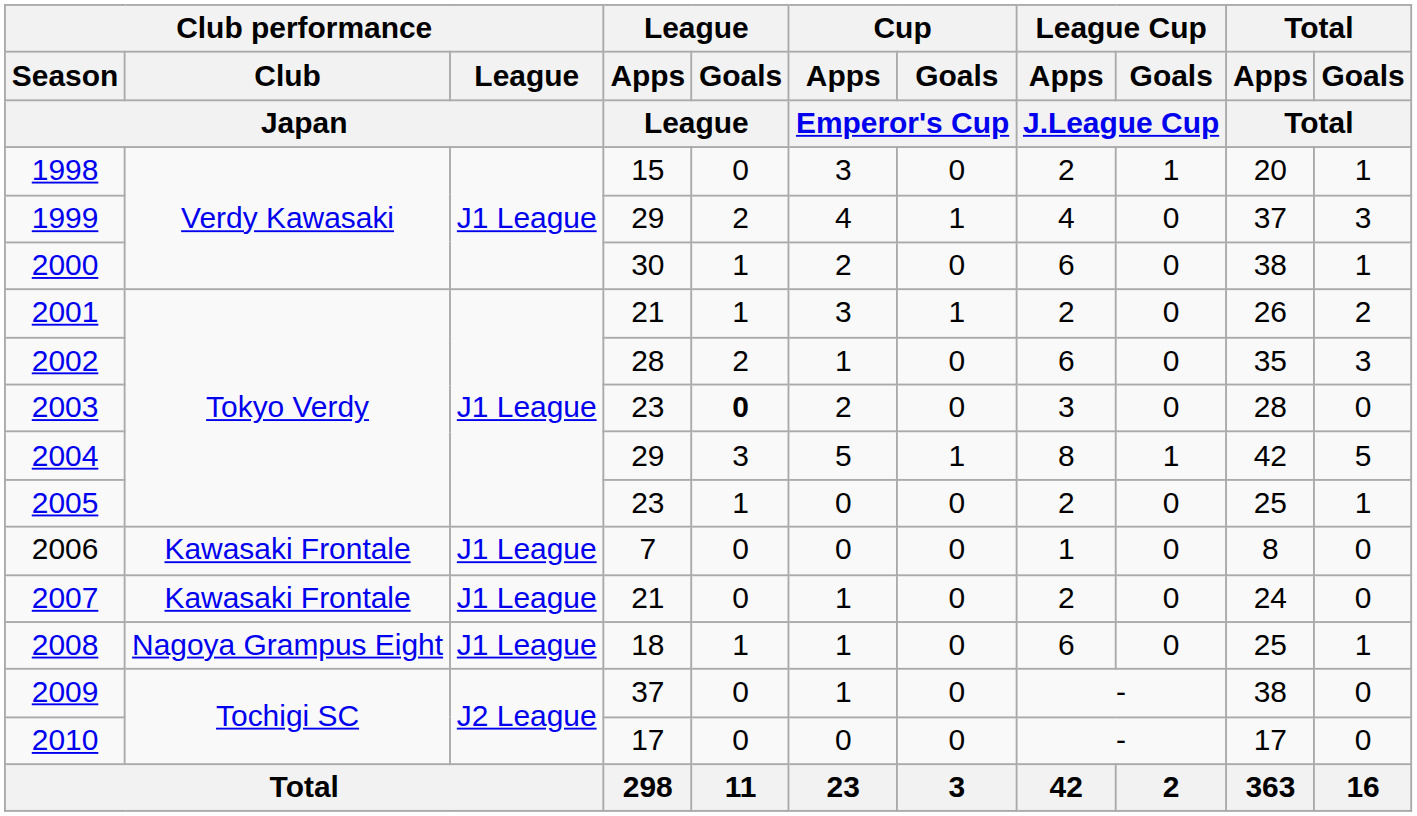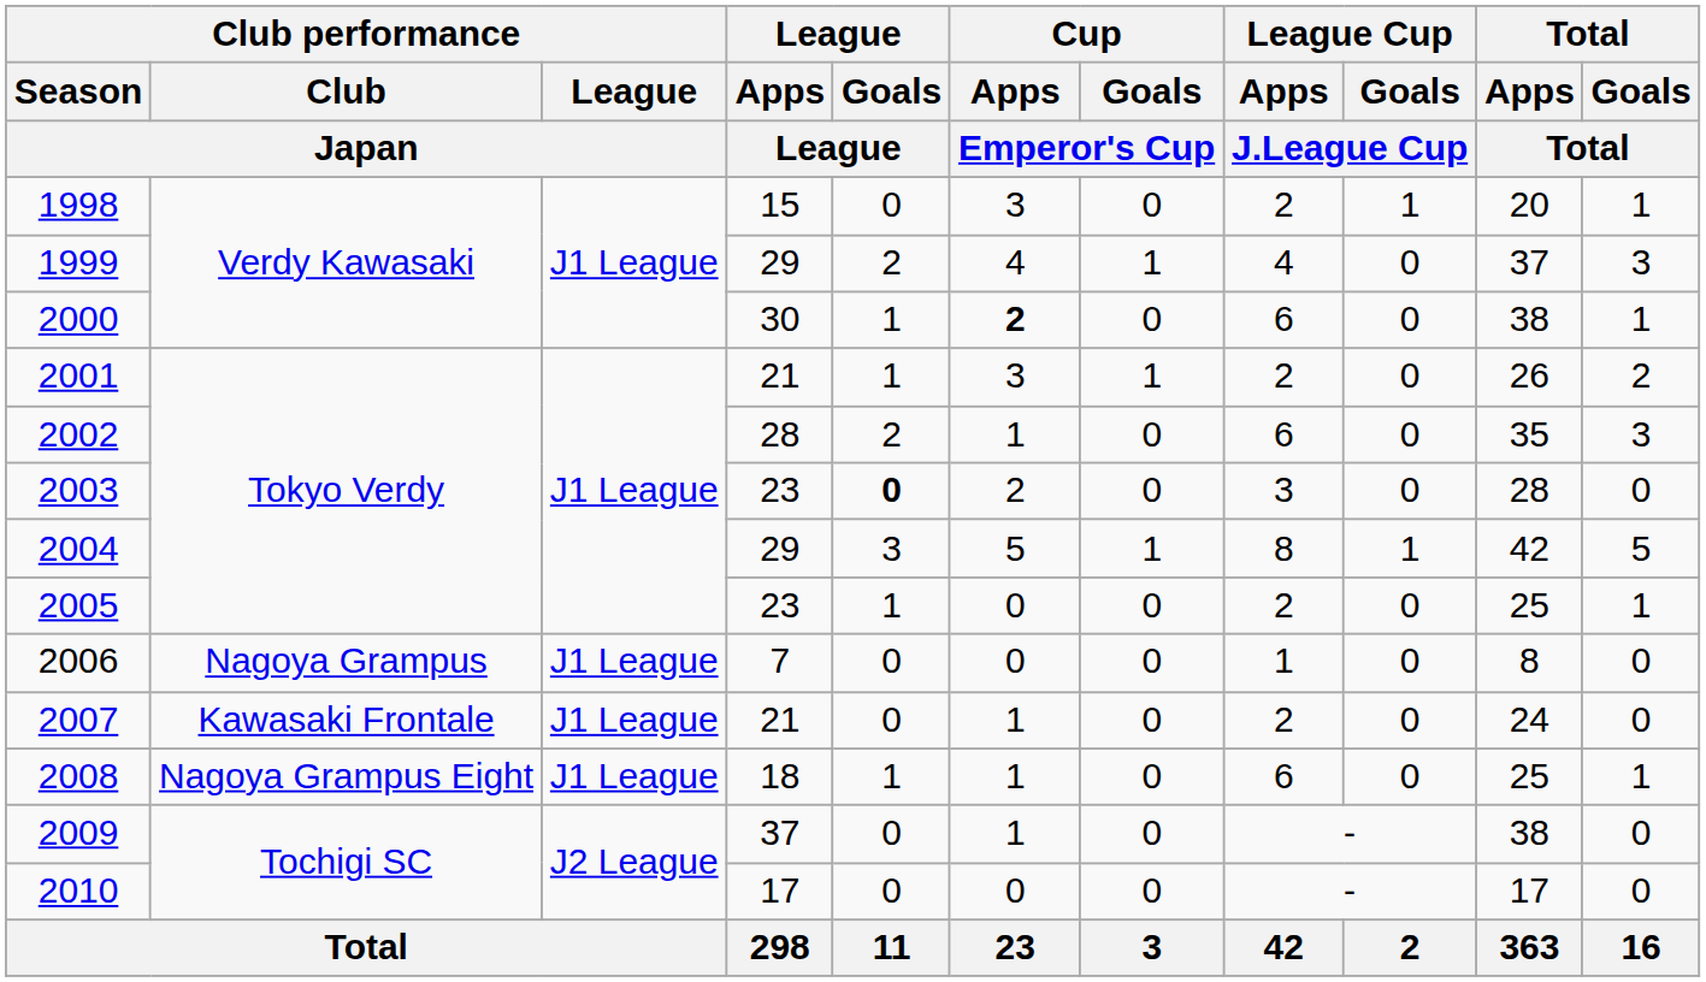 <table class="wikitable" style="text-align:center;">
 <tr>
 <th colspan=3>Club performance</th>
 <th colspan=2>League</th>
 <th colspan=2>Cup</th>
 <th colspan=2>League Cup</th>
 <th colspan=2>Total</th>
 </tr>
 <tr>
 <th>Season</th>
 <th>Club</th>
 <th>League</th>
 <th>Apps</th>
 <th>Goals</th>
 <th>Apps</th>
 <th>Goals</th>
 <th>Apps</th>
 <th>Goals</th>
 <th>Apps</th>
 <th>Goals</th>
 </tr>
 <tr>
 <th colspan=3>Japan</th>
 <th colspan=2>League</th>
 <th colspan=2><a href='#'>Emperor's Cup</a></th>
 <th colspan=2><a href='#'>J.League Cup</a></th>
 <th colspan=2>Total</th>
 </tr>
 <tr>
 <td><a href='#'>1998</a></td>
 <td rowspan="3"><a href='#'>Verdy Kawasaki</a></td>
 <td rowspan="3"><a href='#'>J1 League</a></td>
 <td>15</td>
 <td>0</td>
 <td>3</td>
 <td>0</td>
 <td>2</td>
 <td>1</td>
 <td>20</td>
 <td>1</td>
 </tr>
 <tr>
 <td><a href='#'>1999</a></td>
 <td>29</td>
 <td>2</td>
 <td>4</td>
 <td>1</td>
 <td>4</td>
 <td>0</td>
 <td>37</td>
 <td>3</td>
 </tr>
 <tr>
 <td><a href='#'>2000</a></td>
 <td>30</td>
 <td>1</td>
-<td>2</td>
+<td><strong>2</strong></td>
 <td>0</td>
 <td>6</td>
 <td>0</td>
 <td>38</td>
 <td>1</td>
 </tr>
 <tr>
 <td><a href='#'>2001</a></td>
 <td rowspan="5"><a href='#'>Tokyo Verdy</a></td>
 <td rowspan="5"><a href='#'>J1 League</a></td>
 <td>21</td>
 <td>1</td>
 <td>3</td>
 <td>1</td>
 <td>2</td>
 <td>0</td>
 <td>26</td>
 <td>2</td>
 </tr>
 <tr>
 <td><a href='#'>2002</a></td>
 <td>28</td>
 <td>2</td>
 <td>1</td>
 <td>0</td>
 <td>6</td>
 <td>0</td>
 <td>35</td>
 <td>3</td>
 </tr>
 <tr>
 <td><a href='#'>2003</a></td>
 <td>23</td>
 <td><strong>0</strong></td>
 <td>2</td>
 <td>0</td>
 <td>3</td>
 <td>0</td>
 <td>28</td>
 <td>0</td>
 </tr>
 <tr>
 <td><a href='#'>2004</a></td>
 <td>29</td>
 <td>3</td>
 <td>5</td>
 <td>1</td>
 <td>8</td>
 <td>1</td>
 <td>42</td>
 <td>5</td>
 </tr>
 <tr>
 <td><a href='#'>2005</a></td>
 <td>23</td>
 <td>1</td>
 <td>0</td>
 <td>0</td>
 <td>2</td>
 <td>0</td>
 <td>25</td>
 <td>1</td>
 </tr>
 <tr>
 <td>2006</td>
-<td><a href='#'>Kawasaki Frontale</a></td>
+<td><a href='#'>Nagoya Grampus</a></td>
 <td><a href='#'>J1 League</a></td>
 <td>7</td>
 <td>0</td>
 <td>0</td>
 <td>0</td>
 <td>1</td>
 <td>0</td>
 <td>8</td>
 <td>0</td>
 </tr>
 <tr>
 <td><a href='#'>2007</a></td>
 <td><a href='#'>Kawasaki Frontale</a></td>
 <td><a href='#'>J1 League</a></td>
 <td>21</td>
 <td>0</td>
 <td>1</td>
 <td>0</td>
 <td>2</td>
 <td>0</td>
 <td>24</td>
 <td>0</td>
 </tr>
 <tr>
 <td><a href='#'>2008</a></td>
 <td><a href='#'>Nagoya Grampus Eight</a></td>
 <td><a href='#'>J1 League</a></td>
 <td>18</td>
 <td>1</td>
 <td>1</td>
 <td>0</td>
 <td>6</td>
 <td>0</td>
 <td>25</td>
 <td>1</td>
 </tr>
 <tr>
 <td><a href='#'>2009</a></td>
 <td rowspan="2"><a href='#'>Tochigi SC</a></td>
 <td rowspan="2"><a href='#'>J2 League</a></td>
 <td>37</td>
 <td>0</td>
 <td>1</td>
 <td>0</td>
 <td colspan="2">-</td>
 <td>38</td>
 <td>0</td>
 </tr>
 <tr>
 <td><a href='#'>2010</a></td>
 <td>17</td>
 <td>0</td>
 <td>0</td>
 <td>0</td>
 <td colspan="2">-</td>
 <td>17</td>
 <td>0</td>
 </tr>
 <tr>
 <th colspan=3>Total</th>
 <th>298</th>
 <th>11</th>
 <th>23</th>
 <th>3</th>
 <th>42</th>
 <th>2</th>
 <th>363</th>
 <th>16</th>
 </tr>
 </table>
